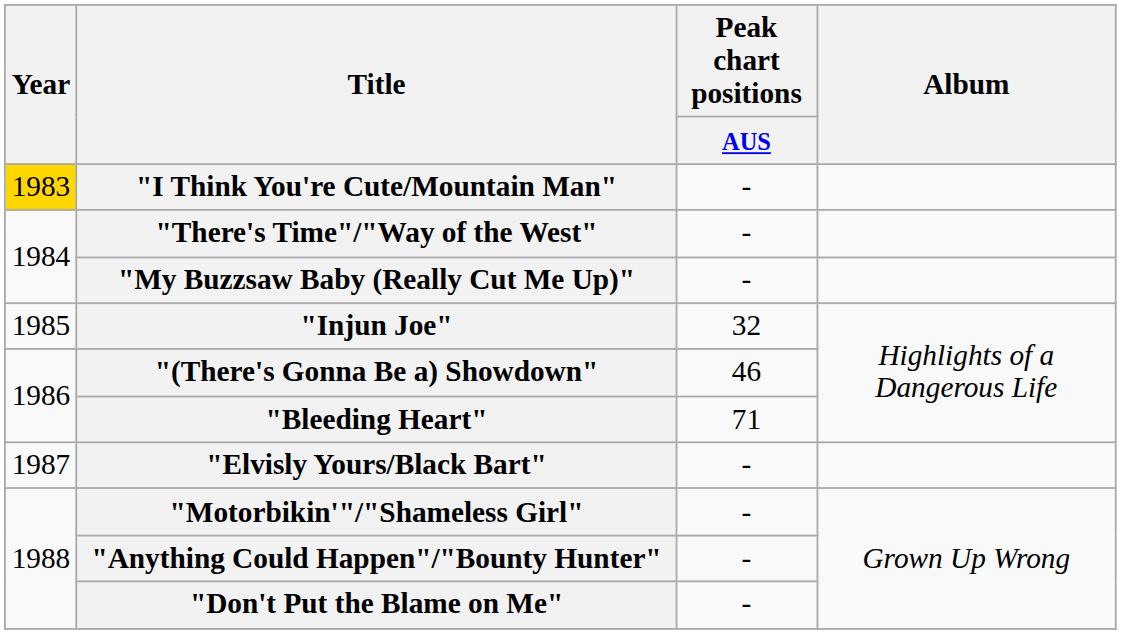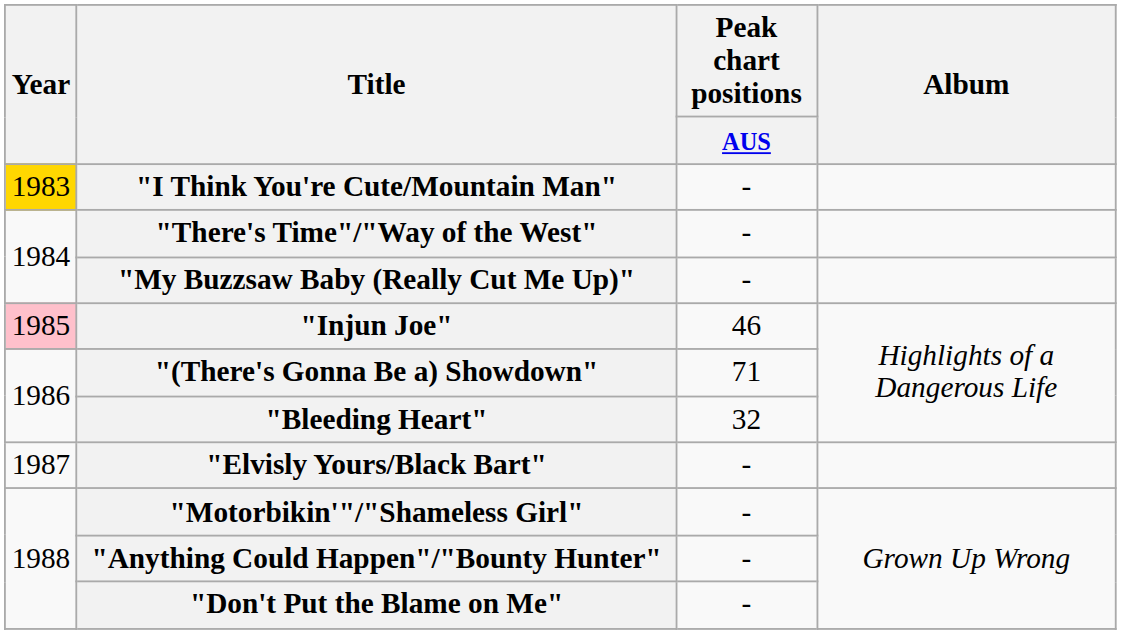 <table class="wikitable plainrowheaders" style="text-align:center;" border="1">
 <tr>
 <th scope="col" rowspan="2">Year</th>
 <th scope="col" rowspan="2" style="width:20em;">Title</th>
 <th scope="col" colspan="1">Peak chart<br>positions</th>
 <th scope="col" rowspan="2">Album</th>
 </tr>
 <tr>
 <th scope="col" style="text-align:center;"><small><a href='#'>AUS</a></small><br></th>
 </tr>
 <tr>
 <td style="background: gold;">1983</td>
 <th scope="row">"I Think You're Cute/Mountain Man"</th>
 <td style="text-align:center;">-</td>
 <td></td>
 </tr>
 <tr>
 <td rowspan="2">1984</td>
 <th scope="row">"There's Time"/"Way of the West"</th>
 <td style="text-align:center;">-</td>
 <td></td>
 </tr>
 <tr>
 <th scope="row">"My Buzzsaw Baby (Really Cut Me Up)"</th>
 <td style="text-align:center;">-</td>
 <td></td>
 </tr>
 <tr>
-<td>1985</td>
+<td style="background: pink;">1985</td>
 <th scope="row">"Injun Joe"</th>
-<td style="text-align:center;">32</td>
+<td style="text-align:center;">46</td>
 <td rowspan="3"><em>Highlights of a Dangerous Life</em></td>
 </tr>
 <tr>
 <td rowspan="2">1986</td>
 <th scope="row">"(There's Gonna Be a) Showdown"</th>
-<td style="text-align:center;">46</td>
+<td style="text-align:center;">71</td>
 </tr>
 <tr>
 <th scope="row">"Bleeding Heart"</th>
-<td style="text-align:center;">71</td>
+<td style="text-align:center;">32</td>
 </tr>
 <tr>
 <td>1987</td>
 <th scope="row">"Elvisly Yours/Black Bart"</th>
 <td style="text-align:center;">-</td>
 <td></td>
 </tr>
 <tr>
 <td rowspan="3">1988</td>
 <th scope="row">"Motorbikin'"/"Shameless Girl"</th>
 <td style="text-align:center;">-</td>
 <td rowspan="3"><em>Grown Up Wrong</em></td>
 </tr>
 <tr>
 <th scope="row">"Anything Could Happen"/"Bounty Hunter"</th>
 <td style="text-align:center;">-</td>
 </tr>
 <tr>
 <th scope="row">"Don't Put the Blame on Me"</th>
 <td style="text-align:center;">-</td>
 </tr>
 </table>
